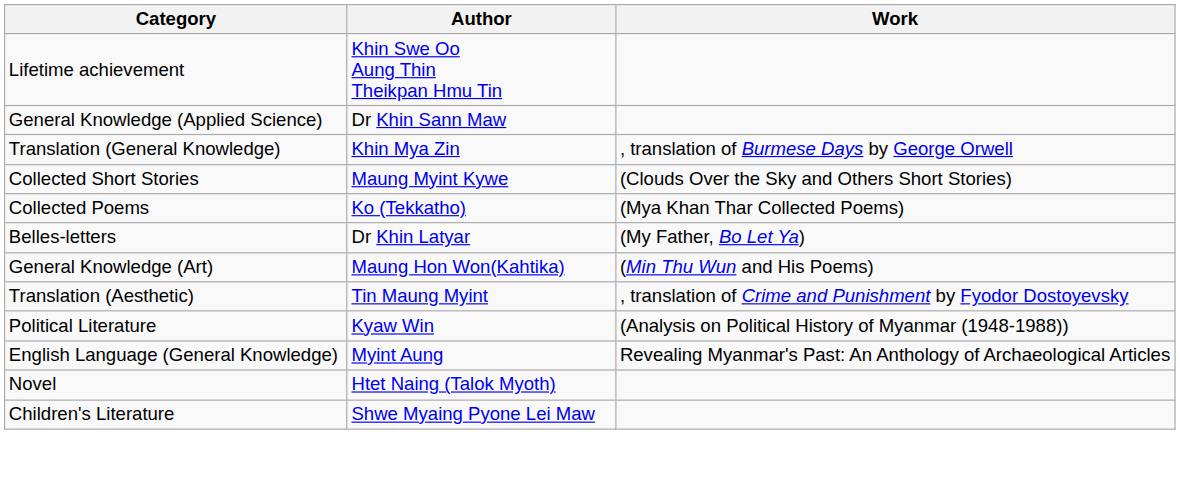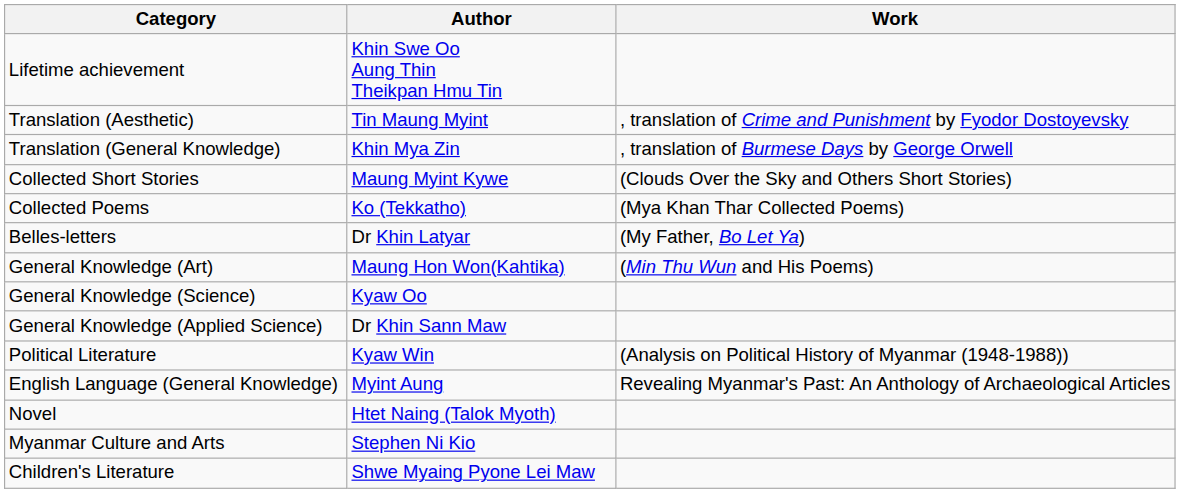 <table class=wikitable>
 <tr>
 <th style="width:18em;">Category</th>
 <th style="width:14em;">Author</th>
 <th>Work</th>
 </tr>
 <tr>
 <td>Lifetime achievement</td>
 <td><a href='#'>Khin Swe Oo</a><br><a href='#'>Aung Thin</a><br><a href='#'>Theikpan Hmu Tin</a></td>
 <td></td>
 </tr>
 <tr>
-<td>General Knowledge (Applied Science)</td>
-<td>Dr <a href='#'>Khin Sann Maw</a></td>
-<td><em></em></td>
+<td>Translation (Aesthetic)</td>
+<td><a href='#'>Tin Maung Myint</a></td>
+<td><em></em>, translation of <em><a href='#'>Crime and Punishment</a></em> by <a href='#'>Fyodor Dostoyevsky</a></td>
 </tr>
 <tr>
 <td>Translation (General Knowledge)</td>
 <td><a href='#'>Khin Mya Zin</a></td>
 <td><em></em>, translation of <em><a href='#'>Burmese Days</a></em> by <a href='#'>George Orwell</a></td>
 </tr>
 <tr>
 <td>Collected Short Stories</td>
 <td><a href='#'>Maung Myint Kywe</a></td>
 <td><em></em> (Clouds Over the Sky and Others Short Stories)</td>
 </tr>
 <tr>
 <td>Collected Poems</td>
 <td><a href='#'>Ko (Tekkatho)</a></td>
 <td><em></em> (Mya Khan Thar Collected Poems)</td>
 </tr>
 <tr>
 <td>Belles-letters</td>
 <td>Dr <a href='#'>Khin Latyar</a></td>
 <td><em></em> (My Father, <em><a href='#'>Bo Let Ya</a></em>)</td>
 </tr>
 <tr>
 <td>General Knowledge (Art)</td>
 <td><a href='#'>Maung Hon Won(Kahtika)</a></td>
 <td><em></em> (<em><a href='#'>Min Thu Wun</a></em> and His Poems)</td>
 </tr>
 <tr>
-<td>Translation (Aesthetic)</td>
-<td><a href='#'>Tin Maung Myint</a></td>
-<td><em></em>, translation of <em><a href='#'>Crime and Punishment</a></em> by <a href='#'>Fyodor Dostoyevsky</a></td>
+<td>General Knowledge (Science)</td>
+<td><a href='#'>Kyaw Oo</a></td>
+<td><em></em></td>
+</tr>
+<tr>
+<td>General Knowledge (Applied Science)</td>
+<td>Dr <a href='#'>Khin Sann Maw</a></td>
+<td><em></em></td>
 </tr>
 <tr>
 <td>Political Literature</td>
 <td><a href='#'>Kyaw Win</a></td>
 <td><em></em> (Analysis on Political History of Myanmar (1948-1988))</td>
 </tr>
 <tr>
 <td>English Language (General Knowledge)</td>
 <td><a href='#'>Myint Aung</a></td>
 <td>Revealing Myanmar's Past: An Anthology of Archaeological Articles</td>
 </tr>
 <tr>
 <td>Novel</td>
 <td><a href='#'>Htet Naing (Talok Myoth)</a></td>
 <td><em></em></td>
 </tr>
 <tr>
+<td>Myanmar Culture and Arts</td>
+<td><a href='#'>Stephen Ni Kio</a></td>
+<td><em></em></td>
+</tr>
+<tr>
 <td>Children's Literature</td>
 <td><a href='#'>Shwe Myaing Pyone Lei Maw</a></td>
 <td><em></em></td>
 </tr>
 </table>
